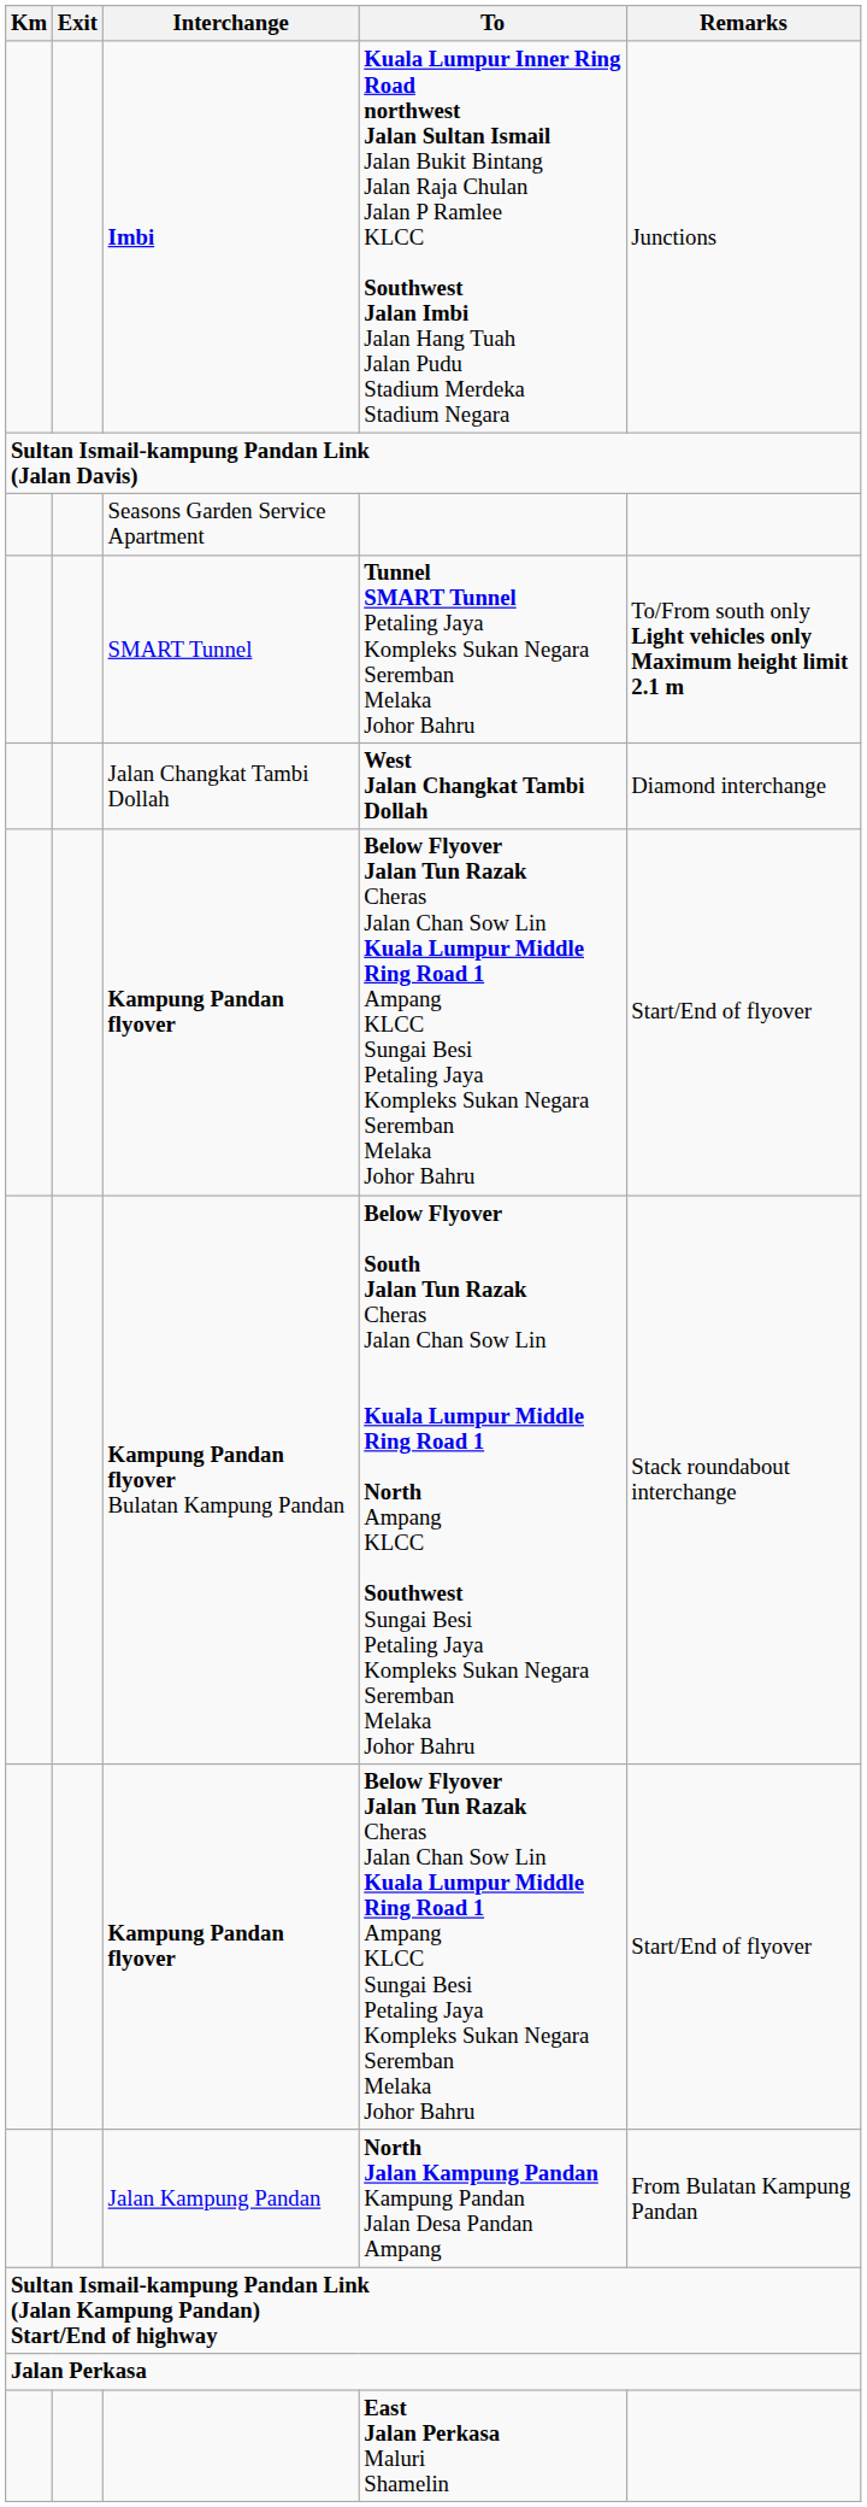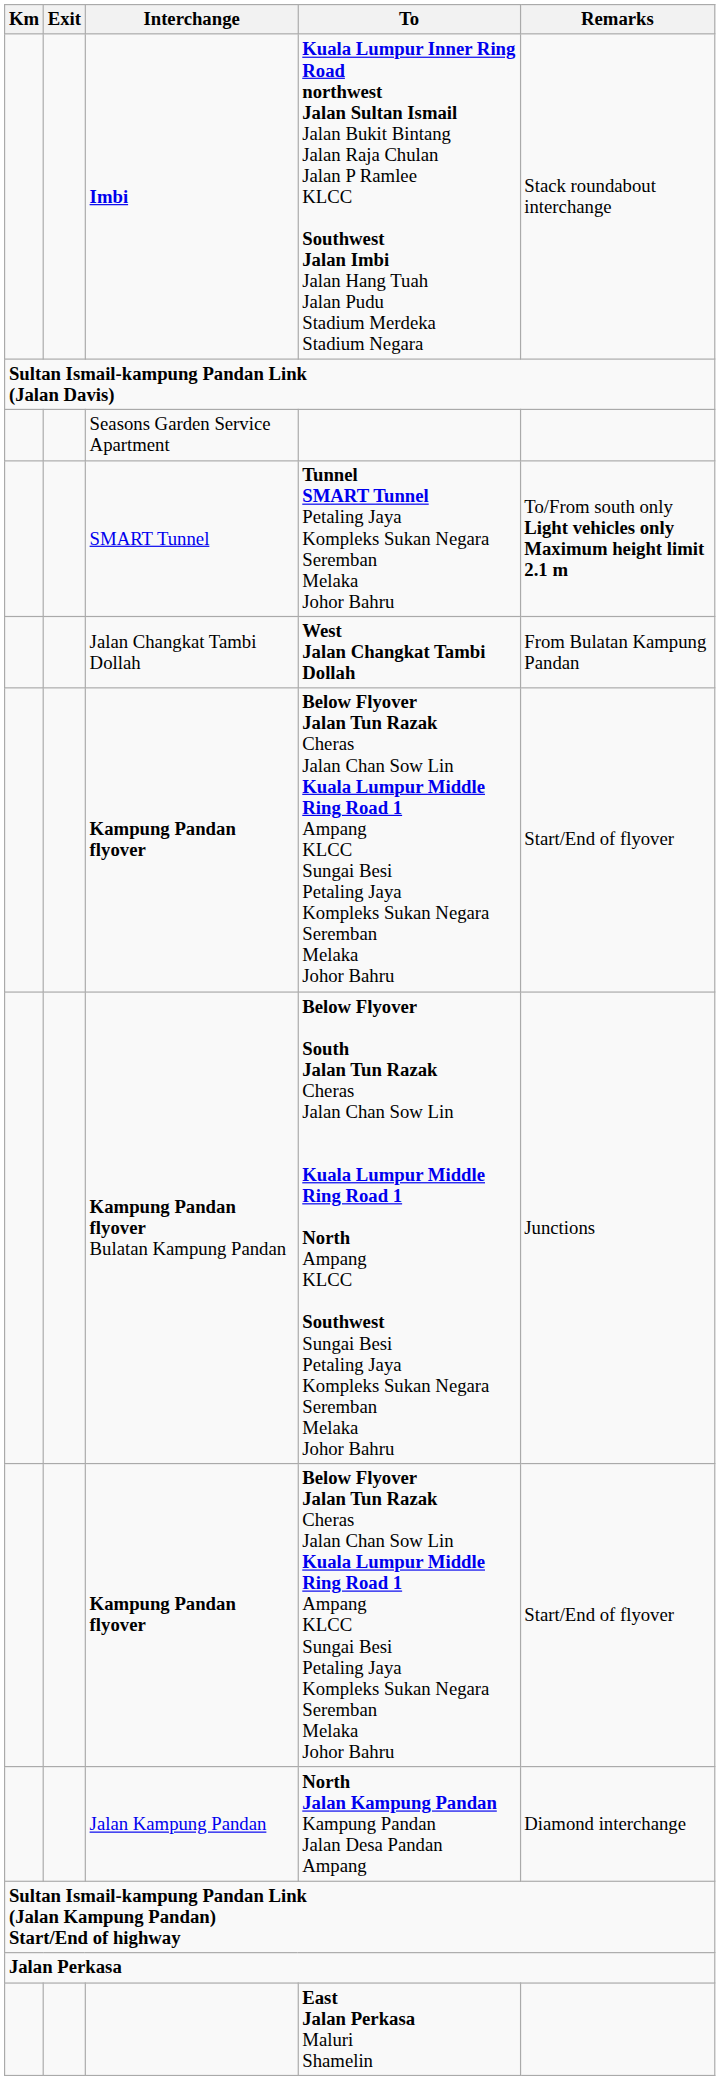 <table class="wikitable">
 <tr>
 <th>Km</th>
 <th>Exit</th>
 <th>Interchange</th>
 <th>To</th>
 <th>Remarks</th>
 </tr>
 <tr>
 <td></td>
 <td></td>
 <td><strong><a href='#'>Imbi</a></strong></td>
 <td><strong><a href='#'>Kuala Lumpur Inner Ring Road</a></strong><br><strong>northwest</strong><br><strong>Jalan Sultan Ismail</strong><br>Jalan Bukit Bintang<br>Jalan Raja Chulan<br>Jalan P Ramlee<br>KLCC<br><br><strong>Southwest</strong><br><strong>Jalan Imbi</strong><br>Jalan Hang Tuah<br>Jalan Pudu<br>Stadium Merdeka<br>Stadium Negara</td>
-<td>Junctions</td>
+<td>Stack roundabout interchange</td>
 </tr>
 <tr>
 <td style="width:600px" colspan="6" style="text-align:center; background:blue;"><strong><span>Sultan Ismail-kampung Pandan Link<br>(Jalan Davis)<br></span></strong></td>
 </tr>
 <tr>
 <td></td>
 <td></td>
 <td>Seasons Garden Service Apartment</td>
 <td></td>
 <td></td>
 </tr>
 <tr>
 <td></td>
 <td></td>
 <td><a href='#'>SMART Tunnel</a></td>
 <td><strong>Tunnel</strong><br>  <strong><a href='#'>SMART Tunnel</a></strong><br> Petaling Jaya<br> Kompleks Sukan Negara<br>  Seremban<br>  Melaka<br>  Johor Bahru</td>
 <td>To/From south only<br><strong>Light vehicles only<br>Maximum height limit 2.1 m</strong></td>
 </tr>
 <tr>
 <td></td>
 <td></td>
 <td>Jalan Changkat Tambi Dollah</td>
 <td><strong>West</strong><br><strong>Jalan Changkat Tambi Dollah</strong></td>
-<td>Diamond interchange</td>
+<td>From Bulatan Kampung Pandan</td>
 </tr>
 <tr>
 <td></td>
 <td></td>
 <td><strong>Kampung Pandan flyover</strong></td>
 <td><strong>Below Flyover</strong><br><strong>Jalan Tun Razak</strong><br>Cheras<br>Jalan Chan Sow Lin<br><strong><a href='#'>Kuala Lumpur Middle Ring Road 1</a></strong><br>Ampang<br>KLCC<br>Sungai Besi<br> Petaling Jaya<br> Kompleks Sukan Negara<br>  Seremban<br>  Melaka<br>  Johor Bahru</td>
 <td>Start/End of flyover</td>
 </tr>
 <tr>
 <td></td>
 <td></td>
 <td><strong>Kampung Pandan flyover</strong><br>Bulatan Kampung Pandan</td>
 <td><strong>Below Flyover</strong><br><br><strong>South</strong><br><strong>Jalan Tun Razak</strong><br>Cheras<br>Jalan Chan Sow Lin<br><br><br><strong><a href='#'>Kuala Lumpur Middle Ring Road 1</a></strong><br><br><strong>North</strong><br>Ampang<br>KLCC<br><br><strong>Southwest</strong><br>Sungai Besi<br> Petaling Jaya<br> Kompleks Sukan Negara<br>  Seremban<br>  Melaka<br>  Johor Bahru</td>
-<td>Stack roundabout interchange</td>
+<td>Junctions</td>
 </tr>
 <tr>
 <td></td>
 <td></td>
 <td><strong>Kampung Pandan flyover</strong></td>
 <td><strong>Below Flyover</strong><br><strong>Jalan Tun Razak</strong><br>Cheras<br>Jalan Chan Sow Lin<br><strong><a href='#'>Kuala Lumpur Middle Ring Road 1</a></strong><br>Ampang<br>KLCC<br>Sungai Besi<br> Petaling Jaya<br> Kompleks Sukan Negara<br>  Seremban<br>  Melaka<br>  Johor Bahru</td>
 <td>Start/End of flyover</td>
 </tr>
 <tr>
 <td></td>
 <td></td>
 <td><a href='#'>Jalan Kampung Pandan</a></td>
 <td><strong>North</strong><br><strong><a href='#'>Jalan Kampung Pandan</a></strong><br>Kampung Pandan<br>Jalan Desa Pandan<br>Ampang</td>
-<td>From Bulatan Kampung Pandan</td>
+<td>Diamond interchange</td>
 </tr>
 <tr>
 <td style="width:600px" colspan="6" style="text-align:center; background:blue;"><strong><span>Sultan Ismail-kampung Pandan Link<br>(Jalan Kampung Pandan)<br>Start/End of highway</span></strong></td>
 </tr>
 <tr>
 <td style="width:600px" colspan="6" style="text-align:center; background:blue;"><strong><span>Jalan Perkasa</span></strong></td>
 </tr>
 <tr>
 <td></td>
 <td></td>
 <td></td>
 <td><strong>East</strong><br><strong>Jalan Perkasa</strong><br>Maluri<br>Shamelin</td>
 <td></td>
 </tr>
 </table>
